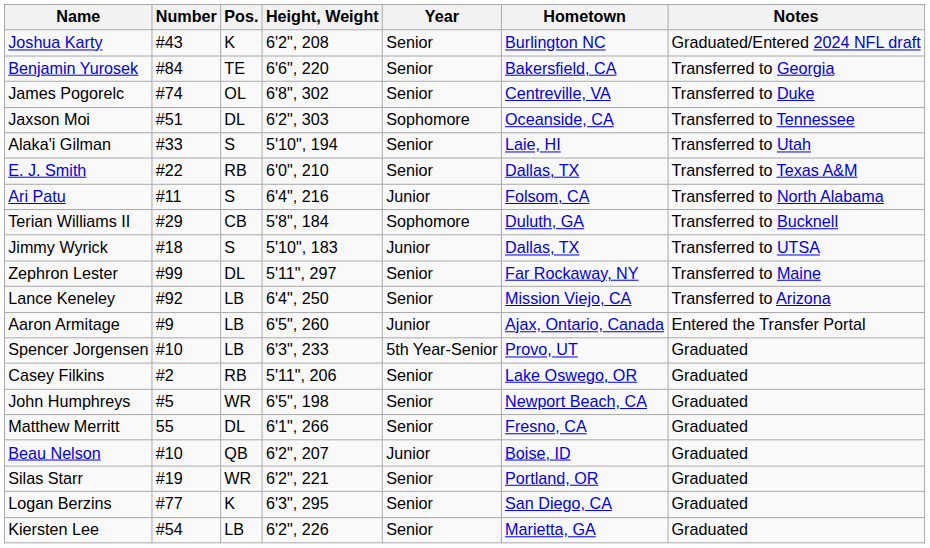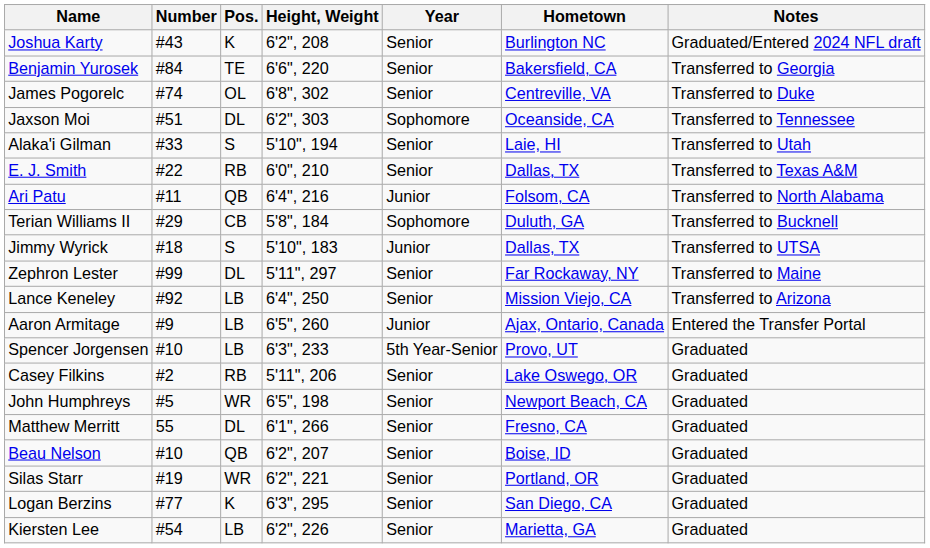 <table class="wikitable sortable collapsible">
 <tr>
 </tr>
 <tr>
 <th>Name</th>
 <th>Number</th>
 <th>Pos.</th>
 <th>Height, Weight</th>
 <th>Year</th>
 <th>Hometown</th>
 <th class="unsortable">Notes</th>
 </tr>
 <tr>
 <td><a href='#'>Joshua Karty</a></td>
 <td>#43</td>
 <td>K</td>
 <td>6'2", 208</td>
 <td>Senior</td>
 <td><a href='#'>Burlington NC</a></td>
 <td>Graduated/Entered <a href='#'>2024 NFL draft</a></td>
 </tr>
 <tr>
 <td><a href='#'>Benjamin Yurosek</a></td>
 <td>#84</td>
 <td>TE</td>
 <td>6'6", 220</td>
 <td>Senior</td>
 <td><a href='#'>Bakersfield, CA</a></td>
 <td>Transferred to <a href='#'>Georgia</a></td>
 </tr>
 <tr>
 <td>James Pogorelc</td>
 <td>#74</td>
 <td>OL</td>
 <td>6'8", 302</td>
 <td>Senior</td>
 <td><a href='#'>Centreville, VA</a></td>
 <td>Transferred to <a href='#'>Duke</a></td>
 </tr>
 <tr>
 <td>Jaxson Moi</td>
 <td>#51</td>
 <td>DL</td>
 <td>6'2", 303</td>
 <td>Sophomore</td>
 <td><a href='#'>Oceanside, CA</a></td>
 <td>Transferred to <a href='#'>Tennessee</a></td>
 </tr>
 <tr>
 <td>Alaka'i Gilman</td>
 <td>#33</td>
 <td>S</td>
 <td>5'10", 194</td>
 <td>Senior</td>
 <td><a href='#'>Laie, HI</a></td>
 <td>Transferred to <a href='#'>Utah</a></td>
 </tr>
 <tr>
 <td><a href='#'>E. J. Smith</a></td>
 <td>#22</td>
 <td>RB</td>
 <td>6'0", 210</td>
 <td>Senior</td>
 <td><a href='#'>Dallas, TX</a></td>
 <td>Transferred to <a href='#'>Texas A&M</a></td>
 </tr>
 <tr>
 <td><a href='#'>Ari Patu</a></td>
 <td>#11</td>
-<td>S</td>
+<td>QB</td>
 <td>6'4", 216</td>
 <td>Junior</td>
 <td><a href='#'>Folsom, CA</a></td>
 <td>Transferred to <a href='#'>North Alabama</a></td>
 </tr>
 <tr>
 <td>Terian Williams II</td>
 <td>#29</td>
 <td>CB</td>
 <td>5'8", 184</td>
 <td>Sophomore</td>
 <td><a href='#'>Duluth, GA</a></td>
 <td>Transferred to <a href='#'>Bucknell</a></td>
 </tr>
 <tr>
 <td>Jimmy Wyrick</td>
 <td>#18</td>
 <td>S</td>
 <td>5'10", 183</td>
 <td>Junior</td>
 <td><a href='#'>Dallas, TX</a></td>
 <td>Transferred to <a href='#'>UTSA</a></td>
 </tr>
 <tr>
 <td>Zephron Lester</td>
 <td>#99</td>
 <td>DL</td>
 <td>5'11", 297</td>
 <td>Senior</td>
 <td><a href='#'>Far Rockaway, NY</a></td>
 <td>Transferred to <a href='#'>Maine</a></td>
 </tr>
 <tr>
 <td>Lance Keneley</td>
 <td>#92</td>
 <td>LB</td>
 <td>6'4", 250</td>
 <td>Senior</td>
 <td><a href='#'>Mission Viejo, CA</a></td>
 <td>Transferred to <a href='#'>Arizona</a></td>
 </tr>
 <tr>
 <td>Aaron Armitage</td>
 <td>#9</td>
 <td>LB</td>
 <td>6'5", 260</td>
 <td>Junior</td>
 <td><a href='#'>Ajax, Ontario, Canada</a></td>
 <td>Entered the Transfer Portal</td>
 </tr>
 <tr>
 <td>Spencer Jorgensen</td>
 <td>#10</td>
 <td>LB</td>
 <td>6'3", 233</td>
 <td>5th Year-Senior</td>
 <td><a href='#'>Provo, UT</a></td>
 <td>Graduated</td>
 </tr>
 <tr>
 <td>Casey Filkins</td>
 <td>#2</td>
 <td>RB</td>
 <td>5'11", 206</td>
 <td>Senior</td>
 <td><a href='#'>Lake Oswego, OR</a></td>
 <td>Graduated</td>
 </tr>
 <tr>
 <td>John Humphreys</td>
 <td>#5</td>
 <td>WR</td>
 <td>6'5", 198</td>
 <td>Senior</td>
 <td><a href='#'>Newport Beach, CA</a></td>
 <td>Graduated</td>
 </tr>
 <tr>
 <td>Matthew Merritt</td>
 <td>55</td>
 <td>DL</td>
 <td>6'1", 266</td>
 <td>Senior</td>
 <td><a href='#'>Fresno, CA</a></td>
 <td>Graduated</td>
 </tr>
 <tr>
 <td><a href='#'>Beau Nelson</a></td>
 <td>#10</td>
 <td>QB</td>
 <td>6'2", 207</td>
-<td>Junior</td>
+<td>Senior</td>
 <td><a href='#'>Boise, ID</a></td>
 <td>Graduated</td>
 </tr>
 <tr>
 <td>Silas Starr</td>
 <td>#19</td>
 <td>WR</td>
 <td>6'2", 221</td>
 <td>Senior</td>
 <td><a href='#'>Portland, OR</a></td>
 <td>Graduated</td>
 </tr>
 <tr>
 <td>Logan Berzins</td>
 <td>#77</td>
 <td>K</td>
 <td>6'3", 295</td>
 <td>Senior</td>
 <td><a href='#'>San Diego, CA</a></td>
 <td>Graduated</td>
 </tr>
 <tr>
 <td>Kiersten Lee</td>
 <td>#54</td>
 <td>LB</td>
 <td>6'2", 226</td>
 <td>Senior</td>
 <td><a href='#'>Marietta, GA</a></td>
 <td>Graduated</td>
 </tr>
 </table>
